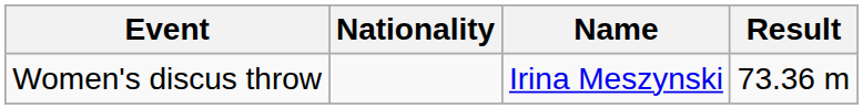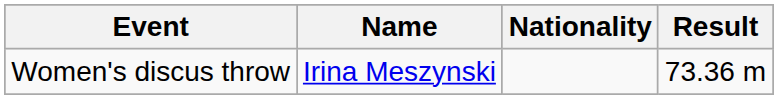 <table class=wikitable style=text-align:center>
 <tr>
 <th>Event</th>
+<th>Name</th>
 <th>Nationality</th>
-<th>Name</th>
 <th>Result</th>
 </tr>
 <tr>
 <td align=left>Women's discus throw</td>
+<td><a href='#'>Irina Meszynski</a></td>
 <td></td>
-<td><a href='#'>Irina Meszynski</a></td>
 <td>73.36 m</td>
 </tr>
 </table>
